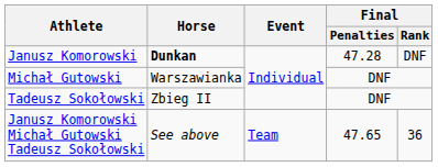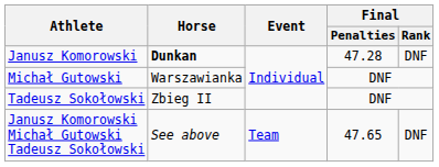 <table class="wikitable" style="font-size:90%">
 <tr>
 <th rowspan="2">Athlete</th>
 <th rowspan="2">Horse</th>
 <th rowspan="2">Event</th>
 <th colspan="2">Final</th>
 </tr>
 <tr style="font-size:95%">
 <th>Penalties</th>
 <th>Rank</th>
 </tr>
 <tr align=center>
 <td align=left><a href='#'>Janusz Komorowski</a></td>
 <td align=left><strong>Dunkan</strong></td>
 <td align=left rowspan=3><a href='#'>Individual</a></td>
 <td>47.28</td>
 <td colspan=1>DNF</td>
 </tr>
 <tr align=center>
 <td align=left><a href='#'>Michał Gutowski</a></td>
 <td align=left>Warszawianka</td>
 <td colspan=2>DNF</td>
 </tr>
 <tr align=center>
 <td align=left><a href='#'>Tadeusz Sokołowski</a></td>
 <td align=left>Zbieg II</td>
 <td colspan=2>DNF</td>
 </tr>
 <tr align=center>
 <td align=left><a href='#'>Janusz Komorowski</a><br><a href='#'>Michał Gutowski</a><br><a href='#'>Tadeusz Sokołowski</a></td>
 <td align=left><em>See above</em></td>
 <td align=left><a href='#'>Team</a></td>
 <td>47.65</td>
-<td>36</td>
+<td colspan=1>DNF</td>
 </tr>
 </table>
